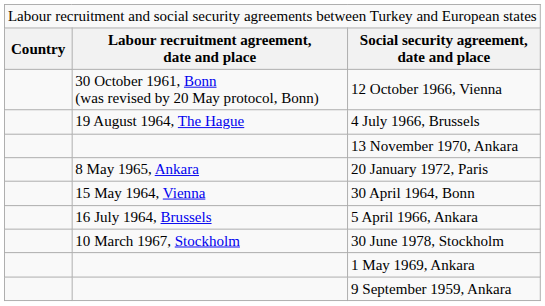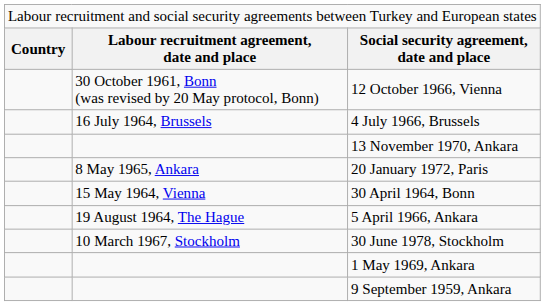 <table class="wikitable sortable">
 <tr>
 <td colspan=8 align="center">Labour recruitment and social security agreements between Turkey and European states</td>
 </tr>
 <tr>
 <th>Country</th>
 <th>Labour recruitment agreement,<br> date and place</th>
 <th>Social security agreement,<br> date and place</th>
 </tr>
 <tr>
 <td></td>
 <td>30 October 1961, <a href='#'>Bonn</a> <br> (was revised by 20 May protocol, Bonn)</td>
 <td>12 October 1966, Vienna</td>
 </tr>
 <tr>
 <td></td>
-<td>19 August 1964, <a href='#'>The Hague</a></td>
+<td>16 July 1964, <a href='#'>Brussels</a></td>
 <td>4 July 1966, Brussels</td>
 </tr>
 <tr>
 <td></td>
 <td></td>
 <td>13 November 1970, Ankara</td>
 </tr>
 <tr>
 <td></td>
 <td>8 May 1965, <a href='#'>Ankara</a></td>
 <td>20 January 1972, Paris</td>
 </tr>
 <tr>
 <td></td>
 <td>15 May 1964, <a href='#'>Vienna</a></td>
 <td>30 April 1964, Bonn</td>
 </tr>
 <tr>
 <td></td>
-<td>16 July 1964, <a href='#'>Brussels</a></td>
+<td>19 August 1964, <a href='#'>The Hague</a></td>
 <td>5 April 1966, Ankara</td>
 </tr>
 <tr>
 <td></td>
 <td>10 March 1967, <a href='#'>Stockholm</a></td>
 <td>30 June 1978, Stockholm</td>
 </tr>
 <tr>
 <td></td>
 <td></td>
 <td>1 May 1969, Ankara</td>
 </tr>
 <tr>
 <td></td>
 <td></td>
 <td>9 September 1959, Ankara</td>
 </tr>
 </table>
